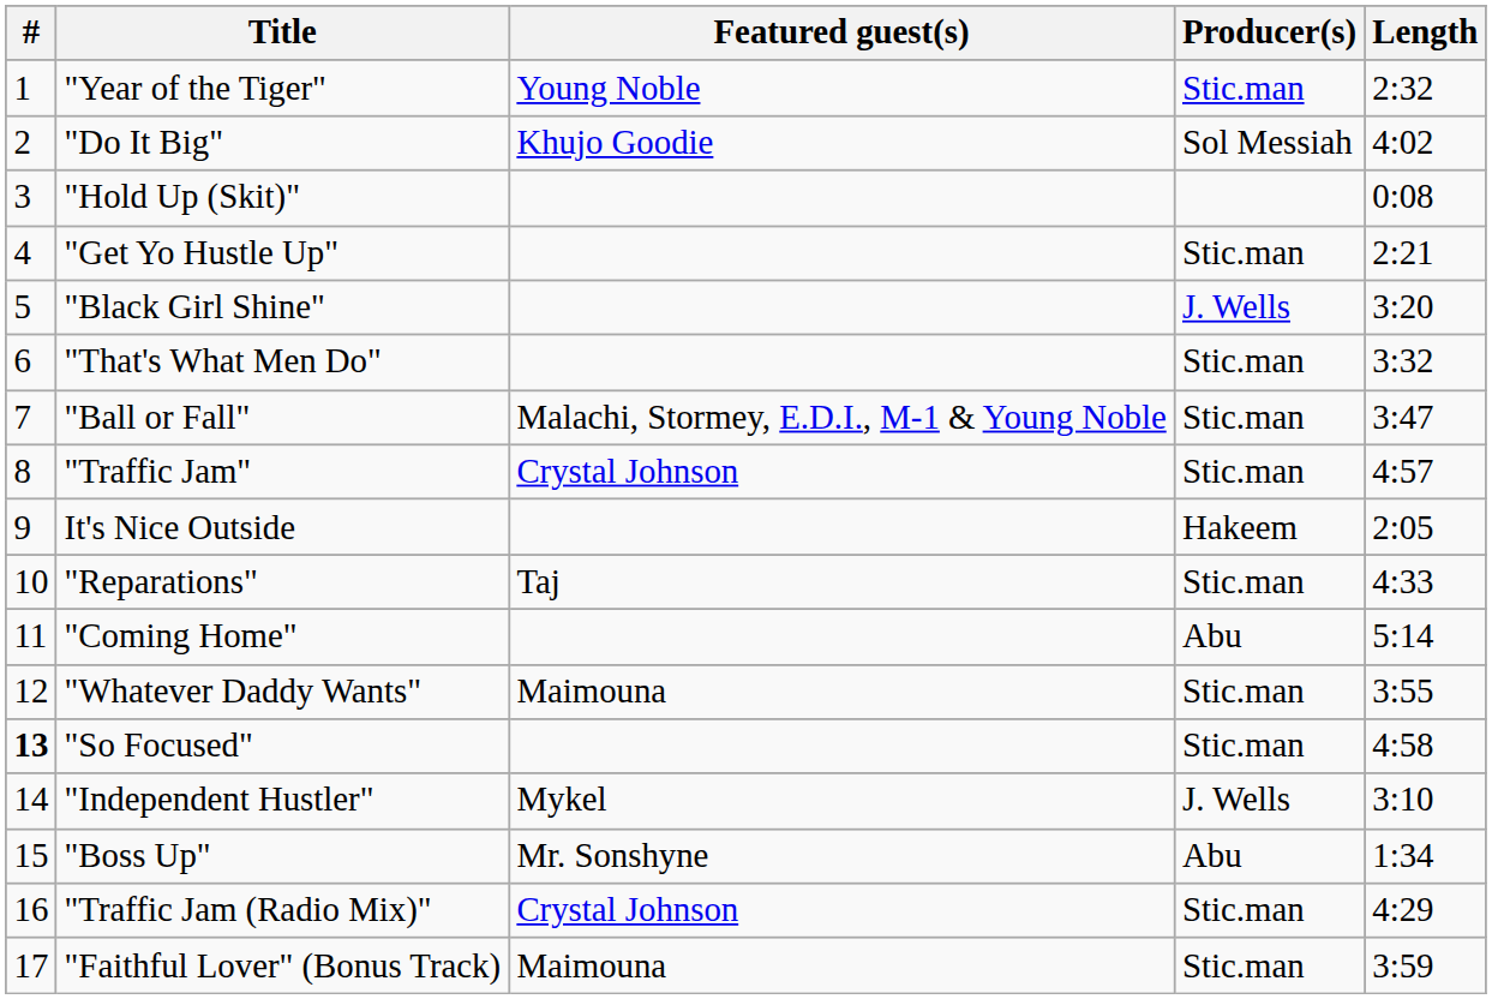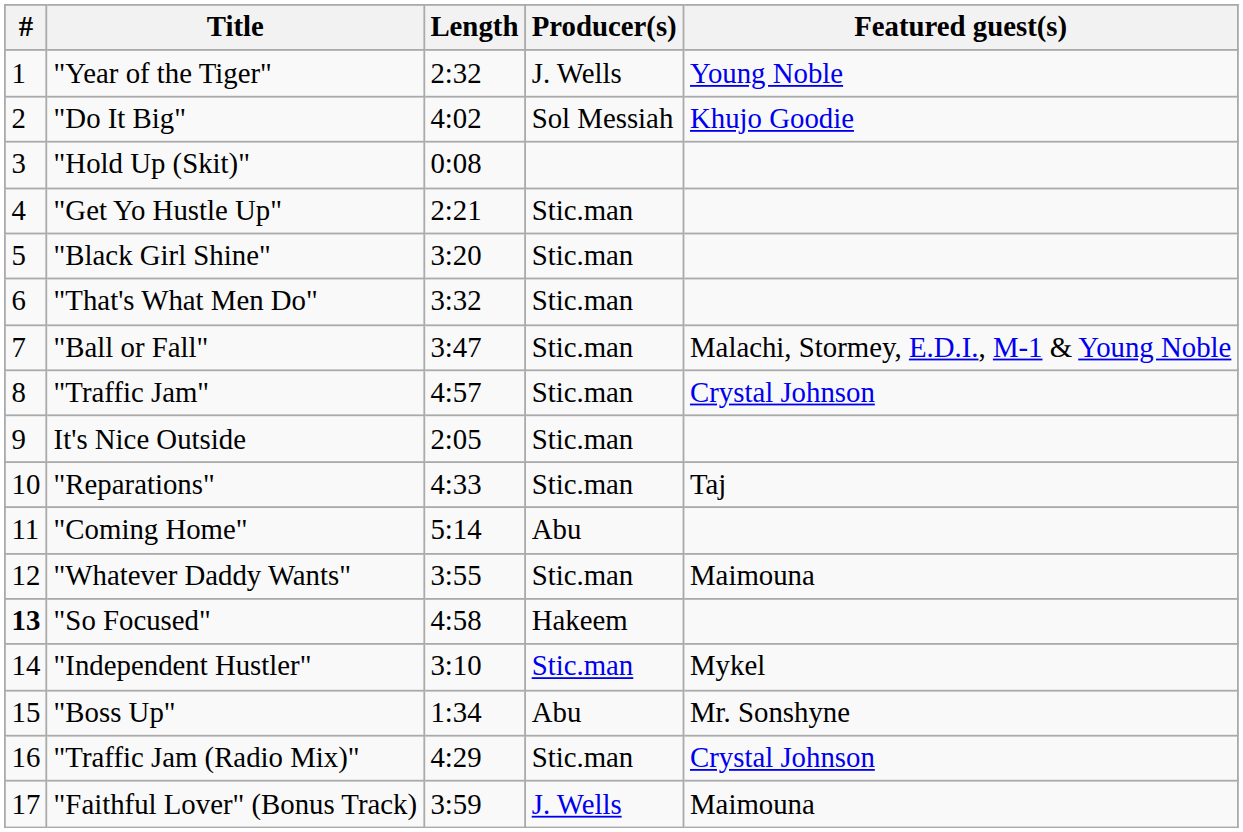 <table class="wikitable">
 <tr>
 <th align="center">#</th>
 <th align="center">Title</th>
+<th align="center">Length</th>
+<th align="center">Producer(s)</th>
 <th align="center">Featured guest(s)</th>
-<th align="center">Producer(s)</th>
-<th align="center">Length</th>
 </tr>
 <tr>
 <td>1</td>
 <td>"Year of the Tiger"</td>
+<td>2:32</td>
+<td>J. Wells</td>
 <td><a href='#'>Young Noble</a></td>
-<td><a href='#'>Stic.man</a></td>
-<td>2:32</td>
 </tr>
 <tr>
 <td>2</td>
 <td>"Do It Big"</td>
+<td>4:02</td>
+<td>Sol Messiah</td>
 <td><a href='#'>Khujo Goodie</a></td>
-<td>Sol Messiah</td>
-<td>4:02</td>
 </tr>
 <tr>
 <td>3</td>
 <td>"Hold Up (Skit)"</td>
+<td>0:08</td>
 <td></td>
 <td></td>
-<td>0:08</td>
 </tr>
 <tr>
 <td>4</td>
 <td>"Get Yo Hustle Up"</td>
+<td>2:21</td>
+<td>Stic.man</td>
 <td></td>
-<td>Stic.man</td>
-<td>2:21</td>
 </tr>
 <tr>
 <td>5</td>
 <td>"Black Girl Shine"</td>
+<td>3:20</td>
+<td>Stic.man</td>
 <td></td>
-<td><a href='#'>J. Wells</a></td>
-<td>3:20</td>
 </tr>
 <tr>
 <td>6</td>
 <td>"That's What Men Do"</td>
+<td>3:32</td>
+<td>Stic.man</td>
 <td></td>
-<td>Stic.man</td>
-<td>3:32</td>
 </tr>
 <tr>
 <td>7</td>
 <td>"Ball or Fall"</td>
+<td>3:47</td>
+<td>Stic.man</td>
 <td>Malachi, Stormey, <a href='#'>E.D.I.</a>, <a href='#'>M-1</a> & <a href='#'>Young Noble</a></td>
-<td>Stic.man</td>
-<td>3:47</td>
 </tr>
 <tr>
 <td>8</td>
 <td>"Traffic Jam"</td>
+<td>4:57</td>
+<td>Stic.man</td>
 <td><a href='#'>Crystal Johnson</a></td>
-<td>Stic.man</td>
-<td>4:57</td>
 </tr>
 <tr>
 <td>9</td>
 <td>It's Nice Outside</td>
+<td>2:05</td>
+<td>Stic.man</td>
 <td></td>
-<td>Hakeem</td>
-<td>2:05</td>
 </tr>
 <tr>
 <td>10</td>
 <td>"Reparations"</td>
+<td>4:33</td>
+<td>Stic.man</td>
 <td>Taj</td>
-<td>Stic.man</td>
-<td>4:33</td>
 </tr>
 <tr>
 <td>11</td>
 <td>"Coming Home"</td>
+<td>5:14</td>
+<td>Abu</td>
 <td></td>
-<td>Abu</td>
-<td>5:14</td>
 </tr>
 <tr>
 <td>12</td>
 <td>"Whatever Daddy Wants"</td>
+<td>3:55</td>
+<td>Stic.man</td>
 <td>Maimouna</td>
-<td>Stic.man</td>
-<td>3:55</td>
 </tr>
 <tr>
 <td><strong>13</strong></td>
 <td>"So Focused"</td>
+<td>4:58</td>
+<td>Hakeem</td>
 <td></td>
-<td>Stic.man</td>
-<td>4:58</td>
 </tr>
 <tr>
 <td>14</td>
 <td>"Independent Hustler"</td>
+<td>3:10</td>
+<td><a href='#'>Stic.man</a></td>
 <td>Mykel</td>
-<td>J. Wells</td>
-<td>3:10</td>
 </tr>
 <tr>
 <td>15</td>
 <td>"Boss Up"</td>
+<td>1:34</td>
+<td>Abu</td>
 <td>Mr. Sonshyne</td>
-<td>Abu</td>
-<td>1:34</td>
 </tr>
 <tr>
 <td>16</td>
 <td>"Traffic Jam (Radio Mix)"</td>
+<td>4:29</td>
+<td>Stic.man</td>
 <td><a href='#'>Crystal Johnson</a></td>
-<td>Stic.man</td>
-<td>4:29</td>
 </tr>
 <tr>
 <td>17</td>
 <td>"Faithful Lover" (Bonus Track)</td>
+<td>3:59</td>
+<td><a href='#'>J. Wells</a></td>
 <td>Maimouna</td>
-<td>Stic.man</td>
-<td>3:59</td>
 </tr>
 </table>
